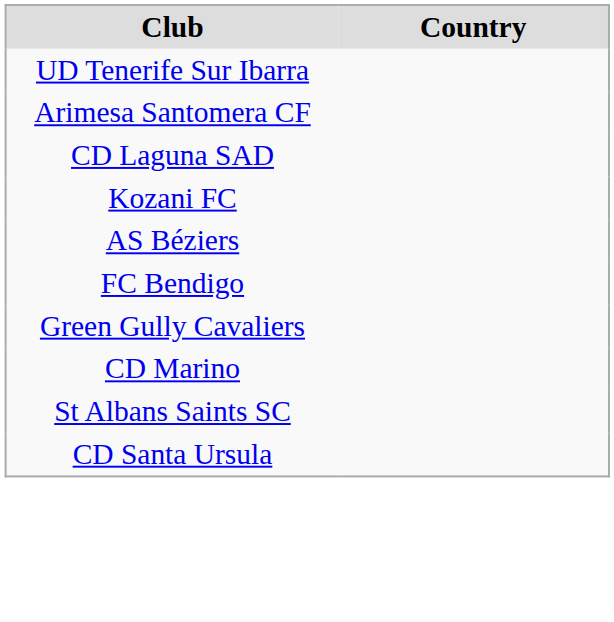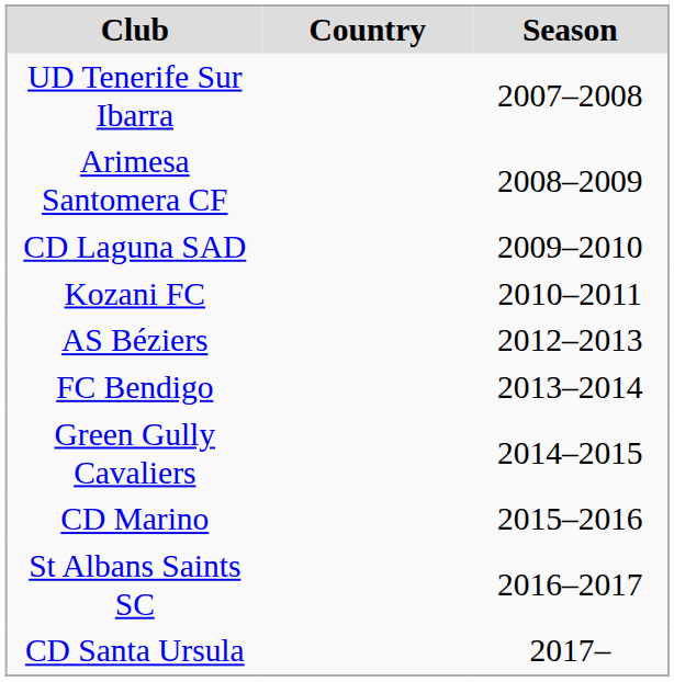 <table align=center cellpadding="2" cellspacing="0" style="background: #F9F9F9; border: 1px #aaa solid; border-collapse: collapse; font-size: 95%;" width=50%>
 <tr bgcolor=#DDDDDD style="color:black;">
 <th width="250">Club</th>
 <th width="200">Country</th>
+<th width="200">Season</th>
 </tr>
 <tr align=center>
 <td><a href='#'>UD Tenerife Sur Ibarra</a></td>
 <td></td>
+<td>2007–2008</td>
 </tr>
 <tr align=center>
 <td><a href='#'>Arimesa Santomera CF</a></td>
 <td></td>
+<td>2008–2009</td>
 </tr>
 <tr align=center>
 <td><a href='#'>CD Laguna SAD</a></td>
 <td></td>
+<td>2009–2010</td>
 </tr>
 <tr align=center>
 <td><a href='#'>Kozani FC</a></td>
 <td></td>
+<td>2010–2011</td>
 </tr>
 <tr align=center>
 <td><a href='#'>AS Béziers</a></td>
 <td></td>
+<td>2012–2013</td>
 </tr>
 <tr align=center>
 <td><a href='#'>FC Bendigo</a></td>
 <td></td>
+<td>2013–2014</td>
 </tr>
 <tr align=center>
 <td><a href='#'>Green Gully Cavaliers</a></td>
 <td></td>
+<td>2014–2015</td>
 </tr>
 <tr align=center>
 <td><a href='#'>CD Marino</a></td>
 <td></td>
+<td>2015–2016</td>
 </tr>
 <tr align=center>
 <td><a href='#'>St Albans Saints SC</a></td>
 <td></td>
+<td>2016–2017</td>
 </tr>
 <tr align=center>
 <td><a href='#'>CD Santa Ursula</a></td>
 <td></td>
+<td>2017–</td>
 </tr>
 </table>
